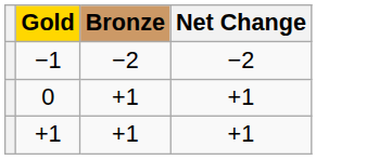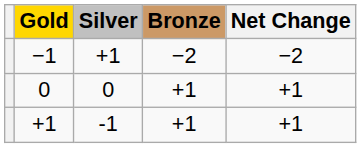 <table class="wikitable plainrowheaders sortable" style="text-align:center">
 <tr>
 <th></th>
 <th style="background-color:gold">Gold</th>
+<th style="background-color:silver">Silver</th>
 <th style="background-color:#c96">Bronze</th>
 <th>Net Change</th>
 </tr>
 <tr>
 <th scope="row" style="text-align:left"></th>
 <td>−1</td>
+<td>+1</td>
 <td>−2</td>
 <td>−2</td>
 </tr>
 <tr>
 <th scope="row" style="text-align:left"></th>
+<td>0</td>
 <td>0</td>
 <td>+1</td>
 <td>+1</td>
 </tr>
 <tr>
 <th scope="row" style="text-align:left"></th>
 <td>+1</td>
+<td>-1</td>
 <td>+1</td>
 <td>+1</td>
 </tr>
 </table>
